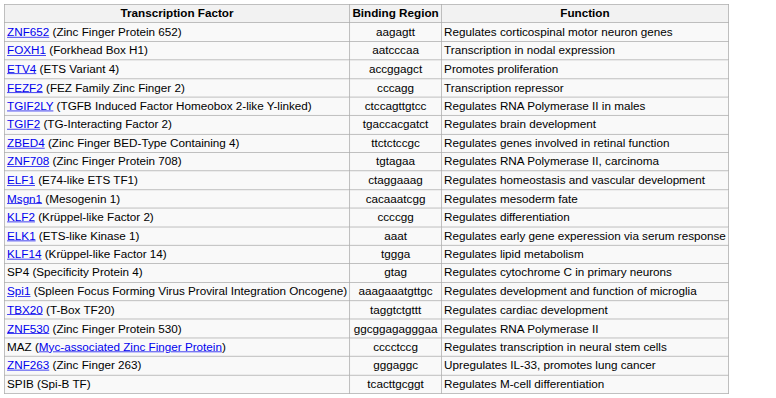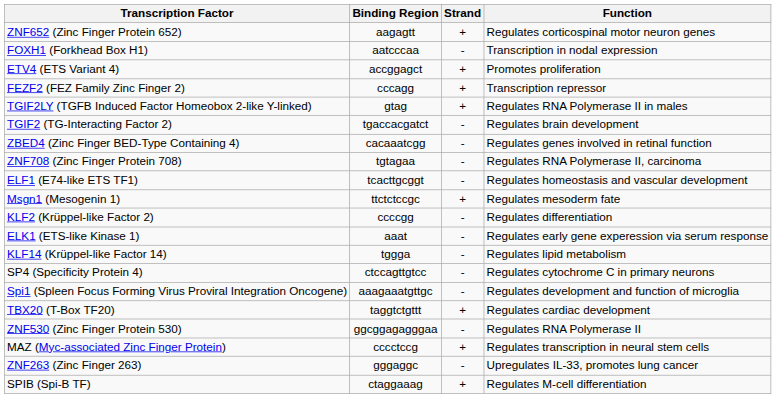 <table class="wikitable">
 <tr>
 <th>Transcription Factor</th>
 <th>Binding Region</th>
+<th>Strand</th>
 <th>Function</th>
 </tr>
 <tr>
 <td><a href='#'>ZNF652</a> (Zinc Finger Protein 652)</td>
 <td style="text-align:center;">aagagtt</td>
+<td style="text-align:center;">+</td>
 <td>Regulates corticospinal motor neuron genes</td>
 </tr>
 <tr>
 <td><a href='#'>FOXH1</a> (Forkhead Box H1)</td>
 <td style="text-align:center;">aatcccaa</td>
+<td style="text-align:center;">-</td>
 <td>Transcription in nodal expression</td>
 </tr>
 <tr>
 <td><a href='#'>ETV4</a> (ETS Variant 4)</td>
 <td style="text-align:center;">accggagct</td>
+<td style="text-align:center;">+</td>
 <td>Promotes proliferation</td>
 </tr>
 <tr>
 <td><a href='#'>FEZF2</a> (FEZ Family Zinc Finger 2)</td>
 <td style="text-align:center;">cccagg</td>
+<td style="text-align:center;">+</td>
 <td>Transcription repressor</td>
 </tr>
 <tr>
 <td><a href='#'>TGIF2LY</a> (TGFB Induced Factor Homeobox 2-like Y-linked)</td>
-<td style="text-align:center;">ctccagttgtcc</td>
+<td style="text-align:center;">gtag</td>
+<td style="text-align:center;">+</td>
 <td>Regulates RNA Polymerase II in males</td>
 </tr>
 <tr>
 <td><a href='#'>TGIF2</a> (TG-Interacting Factor 2)</td>
 <td style="text-align:center;">tgaccacgatct</td>
+<td style="text-align:center;">-</td>
 <td>Regulates brain development</td>
 </tr>
 <tr>
 <td><a href='#'>ZBED4</a> (Zinc Finger BED-Type Containing 4)</td>
-<td style="text-align:center;">ttctctccgc</td>
+<td style="text-align:center;">cacaaatcgg</td>
+<td style="text-align:center;">-</td>
 <td>Regulates genes involved in retinal function</td>
 </tr>
 <tr>
 <td><a href='#'>ZNF708</a> (Zinc Finger Protein 708)</td>
 <td style="text-align:center;">tgtagaa</td>
+<td style="text-align:center;">-</td>
 <td>Regulates RNA Polymerase II, carcinoma</td>
 </tr>
 <tr>
 <td><a href='#'>ELF1</a> (E74-like ETS TF1)</td>
-<td style="text-align:center;">ctaggaaag</td>
+<td style="text-align:center;">tcacttgcggt</td>
+<td style="text-align:center;">-</td>
 <td>Regulates homeostasis and vascular development</td>
 </tr>
 <tr>
 <td><a href='#'>Msgn1</a> (Mesogenin 1)</td>
-<td style="text-align:center;">cacaaatcgg</td>
+<td style="text-align:center;">ttctctccgc</td>
+<td style="text-align:center;">+</td>
 <td>Regulates mesoderm fate</td>
 </tr>
 <tr>
 <td><a href='#'>KLF2</a> (Krüppel-like Factor 2)</td>
 <td style="text-align:center;">ccccgg</td>
+<td style="text-align:center;">-</td>
 <td>Regulates differentiation</td>
 </tr>
 <tr>
 <td><a href='#'>ELK1</a> (ETS-like Kinase 1)</td>
 <td style="text-align:center;">aaat</td>
+<td style="text-align:center;">-</td>
 <td>Regulates early gene experession via serum response</td>
 </tr>
 <tr>
 <td><a href='#'>KLF14</a> (Krüppel-like Factor 14)</td>
 <td style="text-align:center;">tggga</td>
+<td style="text-align:center;">-</td>
 <td>Regulates lipid metabolism</td>
 </tr>
 <tr>
 <td>SP4 (Specificity Protein 4)</td>
-<td style="text-align:center;">gtag</td>
+<td style="text-align:center;">ctccagttgtcc</td>
+<td style="text-align:center;">-</td>
 <td>Regulates cytochrome C in primary neurons</td>
 </tr>
 <tr>
 <td><a href='#'>Spi1</a> (Spleen Focus Forming Virus Proviral Integration Oncogene)</td>
 <td style="text-align:center;">aaagaaatgttgc</td>
+<td style="text-align:center;">-</td>
 <td>Regulates development and function of microglia</td>
 </tr>
 <tr>
 <td><a href='#'>TBX20</a> (T-Box TF20)</td>
 <td style="text-align:center;">taggtctgttt</td>
+<td style="text-align:center;">+</td>
 <td>Regulates cardiac development</td>
 </tr>
 <tr>
 <td><a href='#'>ZNF530</a> (Zinc Finger Protein 530)</td>
 <td style="text-align:center;">ggcggagagggaa</td>
+<td style="text-align:center;">-</td>
 <td>Regulates RNA Polymerase II</td>
 </tr>
 <tr>
 <td>MAZ (<a href='#'>Myc-associated Zinc Finger Protein</a>)</td>
 <td style="text-align:center;">cccctccg</td>
+<td style="text-align:center;">+</td>
 <td>Regulates transcription in neural stem cells</td>
 </tr>
 <tr>
 <td><a href='#'>ZNF263</a> (Zinc Finger 263)</td>
 <td style="text-align:center;">gggaggc</td>
+<td style="text-align:center;">-</td>
 <td>Upregulates IL-33, promotes lung cancer</td>
 </tr>
 <tr>
 <td>SPIB (Spi-B TF)</td>
-<td style="text-align:center;">tcacttgcggt</td>
+<td style="text-align:center;">ctaggaaag</td>
+<td style="text-align:center;">+</td>
 <td>Regulates M-cell differentiation</td>
 </tr>
 </table>
